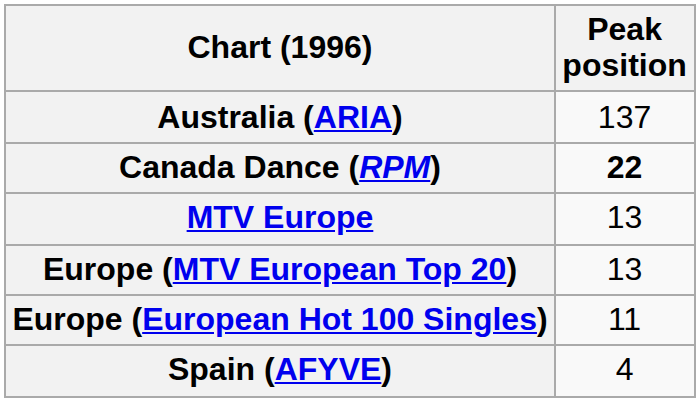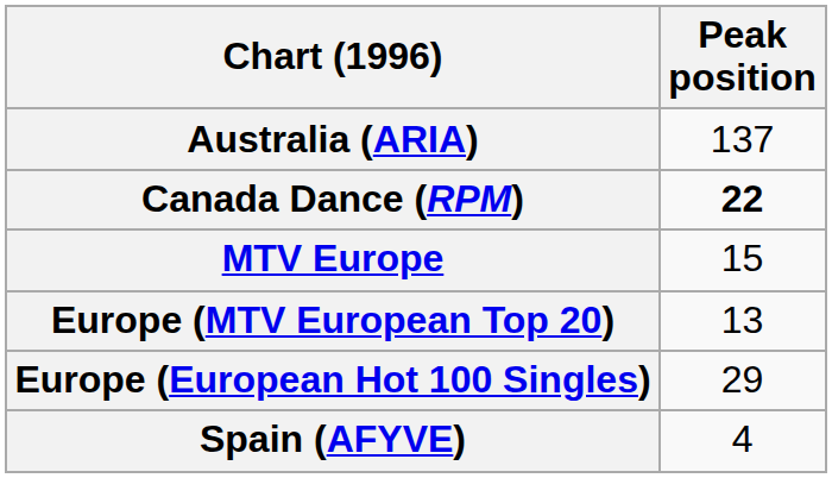 <table class="wikitable sortable plainrowheaders" style="text-align:center">
 <tr>
 <th scope="col">Chart (1996)</th>
 <th scope="col">Peak<br>position</th>
 </tr>
 <tr>
 <th scope="row">Australia (<a href='#'>ARIA</a>)</th>
 <td>137</td>
 </tr>
 <tr>
 </tr>
 <tr>
 </tr>
 <tr>
 </tr>
 <tr>
 <th scope="row">Canada Dance (<a href='#'><em>RPM</em></a>)</th>
 <td><strong>22</strong></td>
 </tr>
 <tr>
 <th scope="row"><a href='#'>MTV Europe</a></th>
-<td>13</td>
+<td>15</td>
 </tr>
 <tr>
 <th scope="row">Europe (<a href='#'>MTV European Top 20</a>)</th>
 <td>13</td>
 </tr>
 <tr>
 <th scope="row">Europe (<a href='#'>European Hot 100 Singles</a>)</th>
-<td>11</td>
+<td>29</td>
 </tr>
 <tr>
 </tr>
 <tr>
 </tr>
 <tr>
 </tr>
 <tr>
 <th scope="row">Spain (<a href='#'>AFYVE</a>)</th>
 <td>4</td>
 </tr>
 <tr>
 </tr>
 </table>
